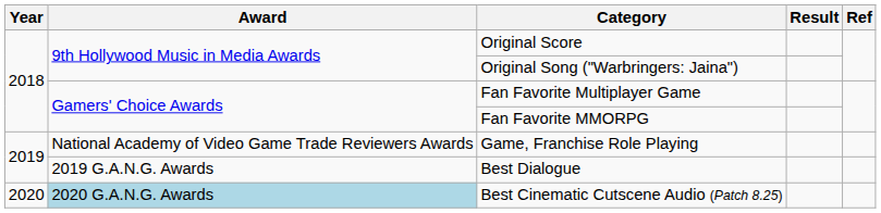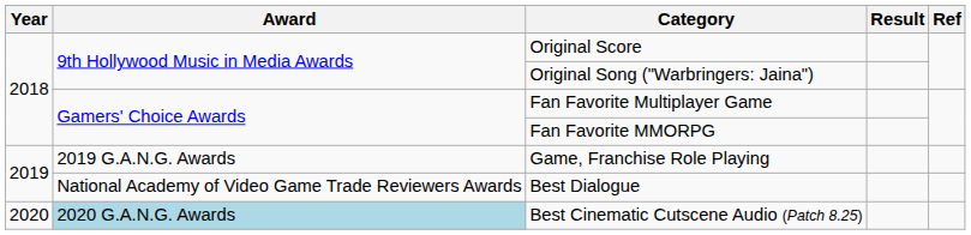 <table class="wikitable sortable">
 <tr>
 <th>Year</th>
 <th>Award</th>
 <th>Category</th>
 <th>Result</th>
 <th>Ref</th>
 </tr>
 <tr>
 <td style="text-align:center;" rowspan="4">2018</td>
 <td rowspan="2"><a href='#'>9th Hollywood Music in Media Awards</a></td>
 <td>Original Score</td>
 <td></td>
 <td rowspan="2" style="text-align:center;"></td>
 </tr>
 <tr>
 <td>Original Song ("Warbringers: Jaina")</td>
 <td></td>
 </tr>
 <tr>
 <td rowspan="2"><a href='#'>Gamers' Choice Awards</a></td>
 <td>Fan Favorite Multiplayer Game</td>
 <td></td>
 <td rowspan="2" style="text-align:center;"></td>
 </tr>
 <tr>
 <td>Fan Favorite MMORPG</td>
 <td></td>
 </tr>
 <tr>
 <td style="text-align:center;" rowspan="2">2019</td>
-<td>National Academy of Video Game Trade Reviewers Awards</td>
+<td>2019 G.A.N.G. Awards</td>
 <td>Game, Franchise Role Playing</td>
 <td></td>
 <td style="text-align:center;"></td>
 </tr>
 <tr>
-<td>2019 G.A.N.G. Awards</td>
+<td>National Academy of Video Game Trade Reviewers Awards</td>
 <td>Best Dialogue</td>
 <td></td>
 <td style="text-align:center;"></td>
 </tr>
 <tr>
 <td style="text-align:center;" rowspan="1">2020</td>
 <td style="background: lightblue;">2020 G.A.N.G. Awards</td>
 <td>Best Cinematic Cutscene Audio <small>(<em>Patch 8.25</em>)</small></td>
 <td></td>
 <td style="text-align:center;"></td>
 </tr>
 </table>
